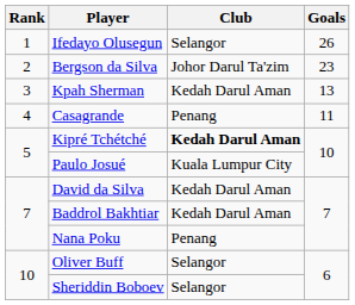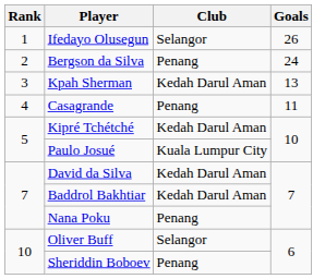 <table class="wikitable" style="text-align:center">
 <tr>
 <th>Rank</th>
 <th>Player</th>
 <th>Club</th>
 <th>Goals</th>
 </tr>
 <tr>
 <td rowspan=1>1</td>
 <td style="text-align:left;"> <a href='#'>Ifedayo Olusegun</a></td>
 <td style="text-align:left;">Selangor</td>
 <td rowspan=1>26</td>
 </tr>
 <tr>
 <td rowspan=1>2</td>
 <td style="text-align:left;"> <a href='#'>Bergson da Silva</a></td>
-<td style="text-align:left;">Johor Darul Ta'zim</td>
-<td rowspan=1>23</td>
+<td style="text-align:left;">Penang</td>
+<td rowspan=1>24</td>
 </tr>
 <tr>
 <td rowspan=1>3</td>
 <td style="text-align:left;"> <a href='#'>Kpah Sherman</a></td>
 <td style="text-align:left;">Kedah Darul Aman</td>
 <td rowspan=1>13</td>
 </tr>
 <tr>
 <td>4</td>
 <td style="text-align:left;"> <a href='#'>Casagrande</a></td>
 <td style="text-align:left;">Penang</td>
 <td rowspan=1>11</td>
 </tr>
 <tr>
 <td rowspan=2>5</td>
 <td style="text-align:left;"> <a href='#'>Kipré Tchétché</a></td>
-<td style="text-align:left;"><strong>Kedah Darul Aman</strong></td>
+<td style="text-align:left;">Kedah Darul Aman</td>
 <td rowspan=2>10</td>
 </tr>
 <tr>
 <td style="text-align:left;"> <a href='#'>Paulo Josué</a></td>
 <td style="text-align:left;">Kuala Lumpur City</td>
 </tr>
 <tr>
 <td rowspan=3>7</td>
 <td style="text-align:left;"> <a href='#'>David da Silva</a></td>
 <td style="text-align:left;">Kedah Darul Aman</td>
 <td rowspan=3>7</td>
 </tr>
 <tr>
 <td style="text-align:left;"> <a href='#'>Baddrol Bakhtiar</a></td>
 <td style="text-align:left;">Kedah Darul Aman</td>
 </tr>
 <tr>
 <td style="text-align:left;"> <a href='#'>Nana Poku</a></td>
 <td style="text-align:left;">Penang</td>
 </tr>
 <tr>
 <td rowspan=2>10</td>
 <td style="text-align:left;"> <a href='#'>Oliver Buff</a></td>
 <td style="text-align:left;">Selangor</td>
 <td rowspan=2>6</td>
 </tr>
 <tr>
 <td style="text-align:left;"> <a href='#'>Sheriddin Boboev</a></td>
-<td style="text-align:left;">Selangor</td>
+<td style="text-align:left;">Penang</td>
 </tr>
 </table>
